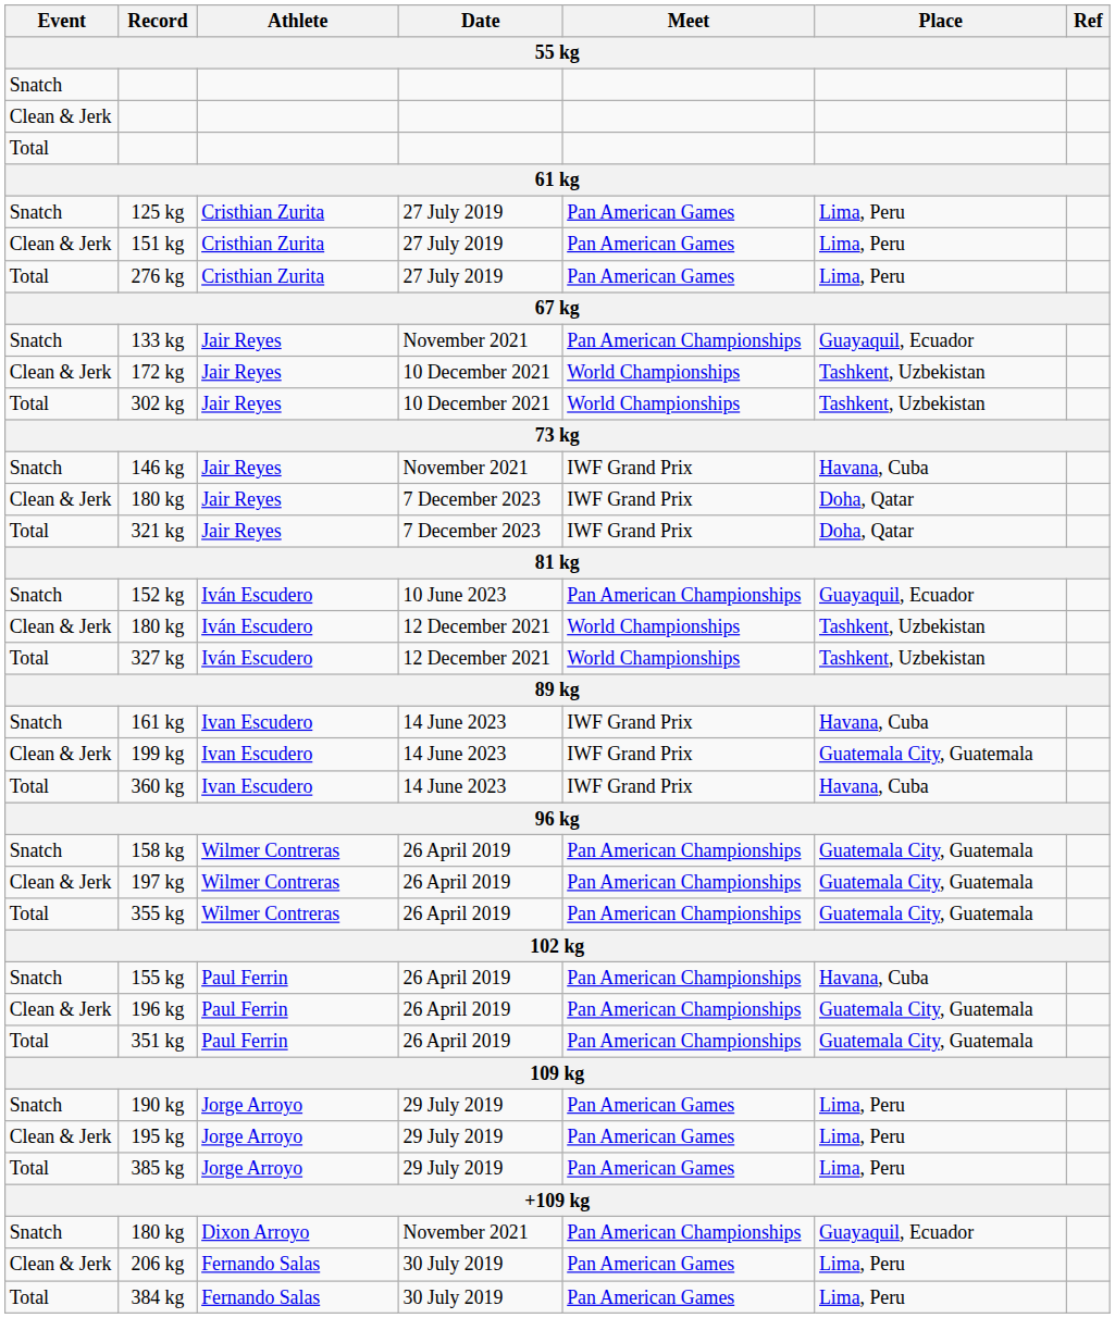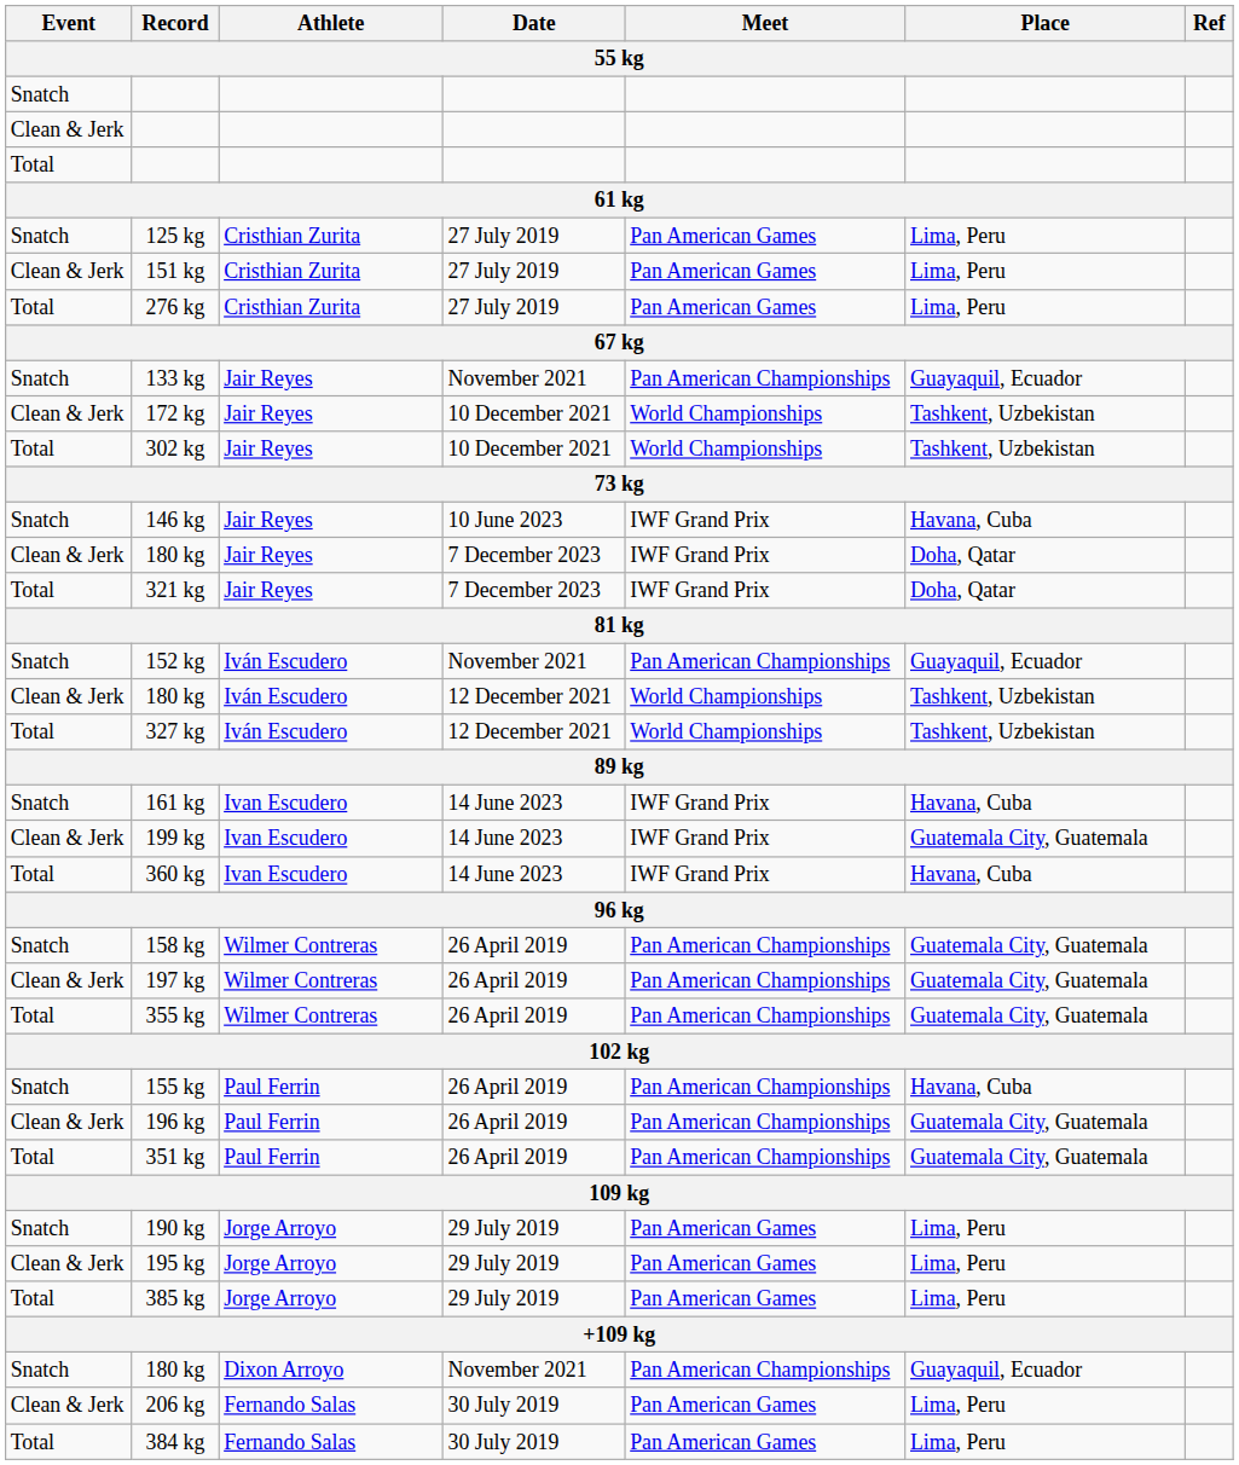 <table class="wikitable" style="font-size:95%;">
 <tr>
 <th width=9%>Event</th>
 <th width=6%>Record</th>
 <th width=16%>Athlete</th>
 <th width=13%>Date</th>
 <th width=20%>Meet</th>
 <th width=20%>Place</th>
 <th width=3%>Ref</th>
 </tr>
 <tr bgcolor="#DDDDDD">
 <th colspan="7">55 kg</th>
 </tr>
 <tr>
 <td>Snatch</td>
 <td align="center"></td>
 <td></td>
 <td></td>
 <td></td>
 <td></td>
 <td></td>
 </tr>
 <tr>
 <td>Clean & Jerk</td>
 <td align="center"></td>
 <td></td>
 <td></td>
 <td></td>
 <td></td>
 <td></td>
 </tr>
 <tr>
 <td>Total</td>
 <td align="center"></td>
 <td></td>
 <td></td>
 <td></td>
 <td></td>
 <td></td>
 </tr>
 <tr bgcolor="#DDDDDD">
 <th colspan="7">61 kg</th>
 </tr>
 <tr>
 <td>Snatch</td>
 <td align="center">125 kg</td>
 <td><a href='#'>Cristhian Zurita</a></td>
 <td>27 July 2019</td>
 <td><a href='#'>Pan American Games</a></td>
 <td><a href='#'>Lima</a>, Peru</td>
 <td></td>
 </tr>
 <tr>
 <td>Clean & Jerk</td>
 <td align="center">151 kg</td>
 <td><a href='#'>Cristhian Zurita</a></td>
 <td>27 July 2019</td>
 <td><a href='#'>Pan American Games</a></td>
 <td><a href='#'>Lima</a>, Peru</td>
 <td></td>
 </tr>
 <tr>
 <td>Total</td>
 <td align="center">276 kg</td>
 <td><a href='#'>Cristhian Zurita</a></td>
 <td>27 July 2019</td>
 <td><a href='#'>Pan American Games</a></td>
 <td><a href='#'>Lima</a>, Peru</td>
 <td></td>
 </tr>
 <tr bgcolor="#DDDDDD">
 <th colspan="7">67 kg</th>
 </tr>
 <tr>
 <td>Snatch</td>
 <td align="center">133 kg</td>
 <td><a href='#'>Jair Reyes</a></td>
 <td>November 2021</td>
 <td><a href='#'>Pan American Championships</a></td>
 <td><a href='#'>Guayaquil</a>, Ecuador</td>
 <td></td>
 </tr>
 <tr>
 <td>Clean & Jerk</td>
 <td align="center">172 kg</td>
 <td><a href='#'>Jair Reyes</a></td>
 <td>10 December 2021</td>
 <td><a href='#'>World Championships</a></td>
 <td><a href='#'>Tashkent</a>, Uzbekistan</td>
 <td></td>
 </tr>
 <tr>
 <td>Total</td>
 <td align="center">302 kg</td>
 <td><a href='#'>Jair Reyes</a></td>
 <td>10 December 2021</td>
 <td><a href='#'>World Championships</a></td>
 <td><a href='#'>Tashkent</a>, Uzbekistan</td>
 <td></td>
 </tr>
 <tr bgcolor="#DDDDDD">
 <th colspan="7">73 kg</th>
 </tr>
 <tr>
 <td>Snatch</td>
 <td align="center">146 kg</td>
 <td><a href='#'>Jair Reyes</a></td>
-<td>November 2021</td>
+<td>10 June 2023</td>
 <td>IWF Grand Prix</td>
 <td><a href='#'>Havana</a>, Cuba</td>
 <td></td>
 </tr>
 <tr>
 <td>Clean & Jerk</td>
 <td align="center">180 kg</td>
 <td><a href='#'>Jair Reyes</a></td>
 <td>7 December 2023</td>
 <td>IWF Grand Prix</td>
 <td><a href='#'>Doha</a>, Qatar</td>
 <td></td>
 </tr>
 <tr>
 <td>Total</td>
 <td align="center">321 kg</td>
 <td><a href='#'>Jair Reyes</a></td>
 <td>7 December 2023</td>
 <td>IWF Grand Prix</td>
 <td><a href='#'>Doha</a>, Qatar</td>
 <td></td>
 </tr>
 <tr bgcolor="#DDDDDD">
 <th colspan="7">81 kg</th>
 </tr>
 <tr>
 <td>Snatch</td>
 <td align="center">152 kg</td>
 <td><a href='#'>Iván Escudero</a></td>
-<td>10 June 2023</td>
+<td>November 2021</td>
 <td><a href='#'>Pan American Championships</a></td>
 <td><a href='#'>Guayaquil</a>, Ecuador</td>
 <td></td>
 </tr>
 <tr>
 <td>Clean & Jerk</td>
 <td align="center">180 kg</td>
 <td><a href='#'>Iván Escudero</a></td>
 <td>12 December 2021</td>
 <td><a href='#'>World Championships</a></td>
 <td><a href='#'>Tashkent</a>, Uzbekistan</td>
 <td></td>
 </tr>
 <tr>
 <td>Total</td>
 <td align="center">327 kg</td>
 <td><a href='#'>Iván Escudero</a></td>
 <td>12 December 2021</td>
 <td><a href='#'>World Championships</a></td>
 <td><a href='#'>Tashkent</a>, Uzbekistan</td>
 <td></td>
 </tr>
 <tr bgcolor="#DDDDDD">
 <th colspan="7">89 kg</th>
 </tr>
 <tr>
 <td>Snatch</td>
 <td align="center">161 kg</td>
 <td><a href='#'>Ivan Escudero</a></td>
 <td>14 June 2023</td>
 <td>IWF Grand Prix</td>
 <td><a href='#'>Havana</a>, Cuba</td>
 <td></td>
 </tr>
 <tr>
 <td>Clean & Jerk</td>
 <td align="center">199 kg</td>
 <td><a href='#'>Ivan Escudero</a></td>
 <td>14 June 2023</td>
 <td>IWF Grand Prix</td>
 <td><a href='#'>Guatemala City</a>, Guatemala</td>
 <td></td>
 </tr>
 <tr>
 <td>Total</td>
 <td align="center">360 kg</td>
 <td><a href='#'>Ivan Escudero</a></td>
 <td>14 June 2023</td>
 <td>IWF Grand Prix</td>
 <td><a href='#'>Havana</a>, Cuba</td>
 <td></td>
 </tr>
 <tr bgcolor="#DDDDDD">
 <th colspan="7">96 kg</th>
 </tr>
 <tr>
 <td>Snatch</td>
 <td align="center">158 kg</td>
 <td><a href='#'>Wilmer Contreras</a></td>
 <td>26 April 2019</td>
 <td><a href='#'>Pan American Championships</a></td>
 <td><a href='#'>Guatemala City</a>, Guatemala</td>
 <td></td>
 </tr>
 <tr>
 <td>Clean & Jerk</td>
 <td align="center">197 kg</td>
 <td><a href='#'>Wilmer Contreras</a></td>
 <td>26 April 2019</td>
 <td><a href='#'>Pan American Championships</a></td>
 <td><a href='#'>Guatemala City</a>, Guatemala</td>
 <td></td>
 </tr>
 <tr>
 <td>Total</td>
 <td align="center">355 kg</td>
 <td><a href='#'>Wilmer Contreras</a></td>
 <td>26 April 2019</td>
 <td><a href='#'>Pan American Championships</a></td>
 <td><a href='#'>Guatemala City</a>, Guatemala</td>
 <td></td>
 </tr>
 <tr bgcolor="#DDDDDD">
 <th colspan="7">102 kg</th>
 </tr>
 <tr>
 <td>Snatch</td>
 <td align="center">155 kg</td>
 <td><a href='#'>Paul Ferrin</a></td>
 <td>26 April 2019</td>
 <td><a href='#'>Pan American Championships</a></td>
 <td><a href='#'>Havana</a>, Cuba</td>
 <td></td>
 </tr>
 <tr>
 <td>Clean & Jerk</td>
 <td align="center">196 kg</td>
 <td><a href='#'>Paul Ferrin</a></td>
 <td>26 April 2019</td>
 <td><a href='#'>Pan American Championships</a></td>
 <td><a href='#'>Guatemala City</a>, Guatemala</td>
 <td></td>
 </tr>
 <tr>
 <td>Total</td>
 <td align="center">351 kg</td>
 <td><a href='#'>Paul Ferrin</a></td>
 <td>26 April 2019</td>
 <td><a href='#'>Pan American Championships</a></td>
 <td><a href='#'>Guatemala City</a>, Guatemala</td>
 <td></td>
 </tr>
 <tr bgcolor="#DDDDDD">
 <th colspan="7">109 kg</th>
 </tr>
 <tr>
 <td>Snatch</td>
 <td align="center">190 kg</td>
 <td><a href='#'>Jorge Arroyo</a></td>
 <td>29 July 2019</td>
 <td><a href='#'>Pan American Games</a></td>
 <td><a href='#'>Lima</a>, Peru</td>
 <td></td>
 </tr>
 <tr>
 <td>Clean & Jerk</td>
 <td align="center">195 kg</td>
 <td><a href='#'>Jorge Arroyo</a></td>
 <td>29 July 2019</td>
 <td><a href='#'>Pan American Games</a></td>
 <td><a href='#'>Lima</a>, Peru</td>
 <td></td>
 </tr>
 <tr>
 <td>Total</td>
 <td align="center">385 kg</td>
 <td><a href='#'>Jorge Arroyo</a></td>
 <td>29 July 2019</td>
 <td><a href='#'>Pan American Games</a></td>
 <td><a href='#'>Lima</a>, Peru</td>
 <td></td>
 </tr>
 <tr bgcolor="#DDDDDD">
 <th colspan="7">+109 kg</th>
 </tr>
 <tr>
 <td>Snatch</td>
 <td align="center">180 kg</td>
 <td><a href='#'>Dixon Arroyo</a></td>
 <td>November 2021</td>
 <td><a href='#'>Pan American Championships</a></td>
 <td><a href='#'>Guayaquil</a>, Ecuador</td>
 <td></td>
 </tr>
 <tr>
 <td>Clean & Jerk</td>
 <td align="center">206 kg</td>
 <td><a href='#'>Fernando Salas</a></td>
 <td>30 July 2019</td>
 <td><a href='#'>Pan American Games</a></td>
 <td><a href='#'>Lima</a>, Peru</td>
 <td></td>
 </tr>
 <tr>
 <td>Total</td>
 <td align="center">384 kg</td>
 <td><a href='#'>Fernando Salas</a></td>
 <td>30 July 2019</td>
 <td><a href='#'>Pan American Games</a></td>
 <td><a href='#'>Lima</a>, Peru</td>
 <td></td>
 </tr>
 </table>
